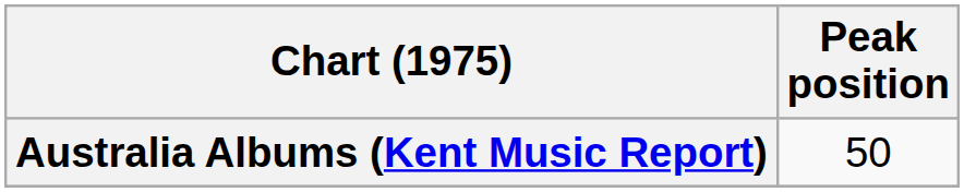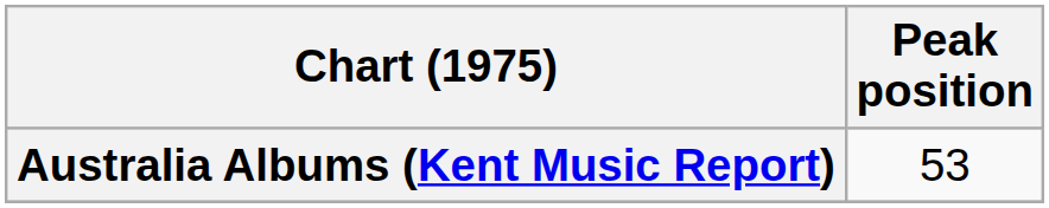 <table class="wikitable sortable plainrowheaders" style="text-align:center">
 <tr>
 <th scope="col">Chart (1975)</th>
 <th scope="col">Peak<br> position</th>
 </tr>
 <tr>
 <th scope="row">Australia Albums (<a href='#'>Kent Music Report</a>)</th>
-<td>50</td>
+<td>53</td>
 </tr>
 <tr>
 </tr>
 <tr>
 </tr>
 </table>
